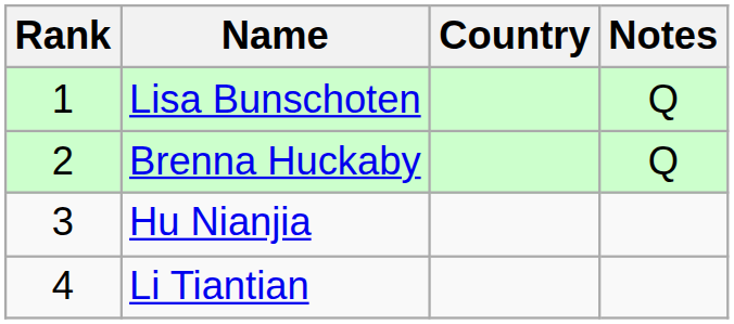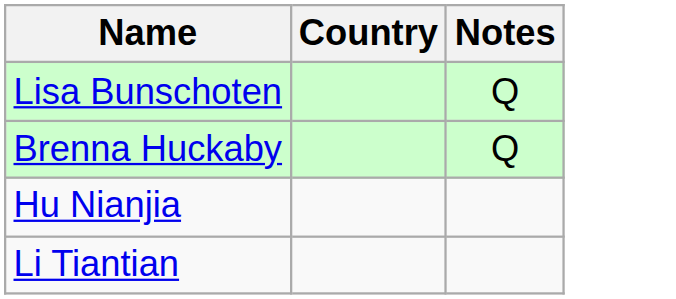 <table class="wikitable" style="text-align:center;">
 <tr>
-<th>Rank</th>
 <th>Name</th>
 <th>Country</th>
 <th>Notes</th>
 </tr>
 <tr bgcolor=ccffcc>
-<td>1</td>
 <td align=left><a href='#'>Lisa Bunschoten</a></td>
 <td align=left></td>
 <td>Q</td>
 </tr>
 <tr bgcolor=ccffcc>
-<td>2</td>
 <td align=left><a href='#'>Brenna Huckaby</a></td>
 <td align=left></td>
 <td>Q</td>
 </tr>
 <tr>
-<td>3</td>
 <td align=left><a href='#'>Hu Nianjia</a></td>
 <td align=left></td>
 <td></td>
 </tr>
 <tr>
-<td>4</td>
 <td align=left><a href='#'>Li Tiantian</a></td>
 <td align=left></td>
 <td></td>
 </tr>
 </table>
